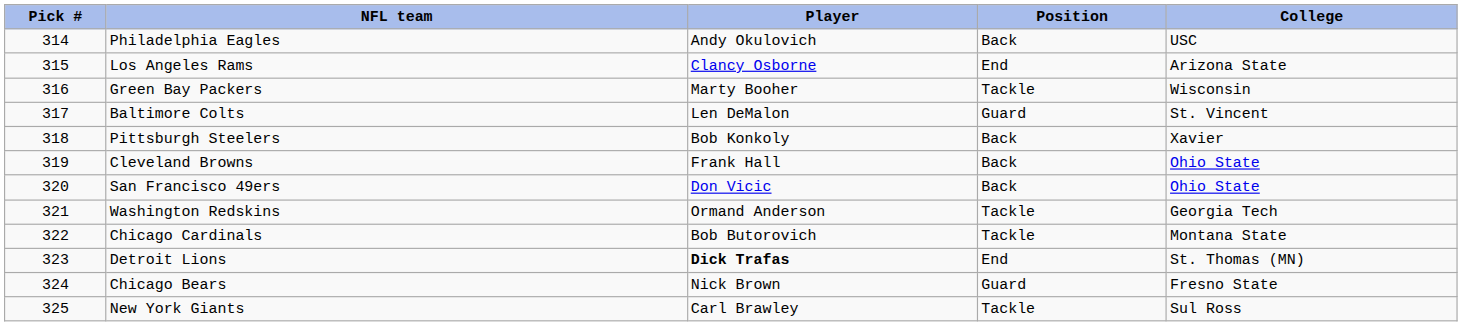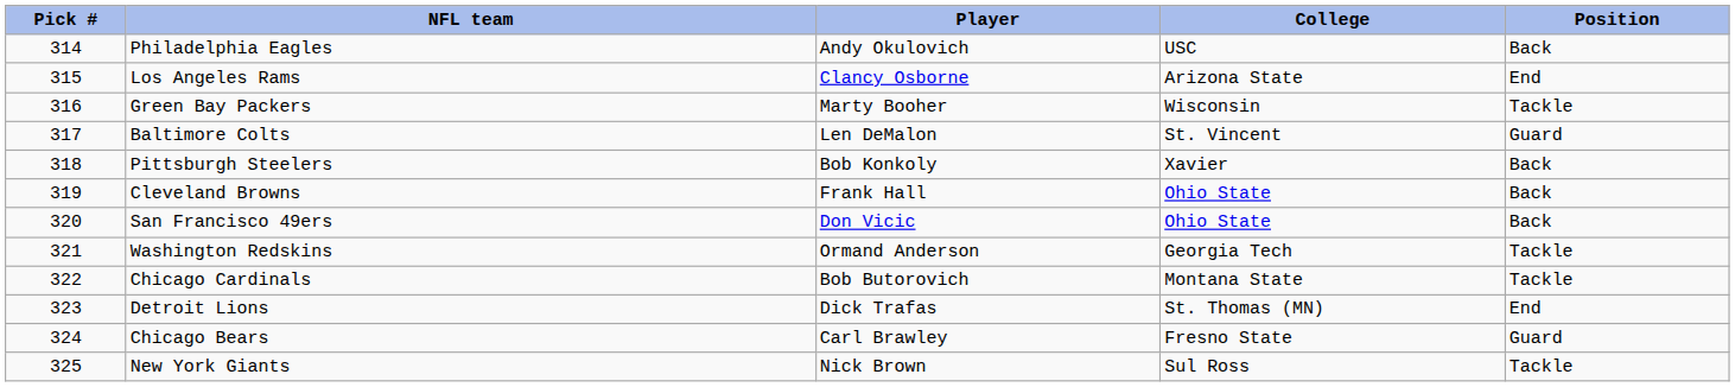 <table class="wikitable sortable sortable" style="width: 100%">
 <tr>
 <th style="background:#A8BDEC;" width=7%>Pick #</th>
 <th width=40% style="background:#A8BDEC;">NFL team</th>
 <th width=20% style="background:#A8BDEC;">Player</th>
+<th style="background:#A8BDEC;">College</th>
 <th width=13% style="background:#A8BDEC;">Position</th>
-<th style="background:#A8BDEC;">College</th>
 </tr>
 <tr>
 <td align=center>314</td>
 <td>Philadelphia Eagles</td>
 <td>Andy Okulovich</td>
+<td>USC</td>
 <td>Back</td>
-<td>USC</td>
 </tr>
 <tr>
 <td align=center>315</td>
 <td>Los Angeles Rams</td>
 <td><a href='#'>Clancy Osborne</a></td>
+<td>Arizona State</td>
 <td>End</td>
-<td>Arizona State</td>
 </tr>
 <tr>
 <td align=center>316</td>
 <td>Green Bay Packers</td>
 <td>Marty Booher</td>
+<td>Wisconsin</td>
 <td>Tackle</td>
-<td>Wisconsin</td>
 </tr>
 <tr>
 <td align=center>317</td>
 <td>Baltimore Colts</td>
 <td>Len DeMalon</td>
+<td>St. Vincent</td>
 <td>Guard</td>
-<td>St. Vincent</td>
 </tr>
 <tr>
 <td align=center>318</td>
 <td>Pittsburgh Steelers</td>
 <td>Bob Konkoly</td>
+<td>Xavier</td>
 <td>Back</td>
-<td>Xavier</td>
 </tr>
 <tr>
 <td align=center>319</td>
 <td>Cleveland Browns</td>
 <td>Frank Hall</td>
+<td><a href='#'>Ohio State</a></td>
 <td>Back</td>
-<td><a href='#'>Ohio State</a></td>
 </tr>
 <tr>
 <td align=center>320</td>
 <td>San Francisco 49ers</td>
 <td><a href='#'>Don Vicic</a></td>
+<td><a href='#'>Ohio State</a></td>
 <td>Back</td>
-<td><a href='#'>Ohio State</a></td>
 </tr>
 <tr>
 <td align=center>321</td>
 <td>Washington Redskins</td>
 <td>Ormand Anderson</td>
+<td>Georgia Tech</td>
 <td>Tackle</td>
-<td>Georgia Tech</td>
 </tr>
 <tr>
 <td align=center>322</td>
 <td>Chicago Cardinals</td>
 <td>Bob Butorovich</td>
+<td>Montana State</td>
 <td>Tackle</td>
-<td>Montana State</td>
 </tr>
 <tr>
 <td align=center>323</td>
 <td>Detroit Lions</td>
-<td><strong>Dick Trafas</strong></td>
+<td>Dick Trafas</td>
+<td>St. Thomas (MN)</td>
 <td>End</td>
-<td>St. Thomas (MN)</td>
 </tr>
 <tr>
 <td align=center>324</td>
 <td>Chicago Bears</td>
-<td>Nick Brown</td>
+<td>Carl Brawley</td>
+<td>Fresno State</td>
 <td>Guard</td>
-<td>Fresno State</td>
 </tr>
 <tr>
 <td align=center>325</td>
 <td>New York Giants</td>
-<td>Carl Brawley</td>
+<td>Nick Brown</td>
+<td>Sul Ross</td>
 <td>Tackle</td>
-<td>Sul Ross</td>
 </tr>
 </table>
